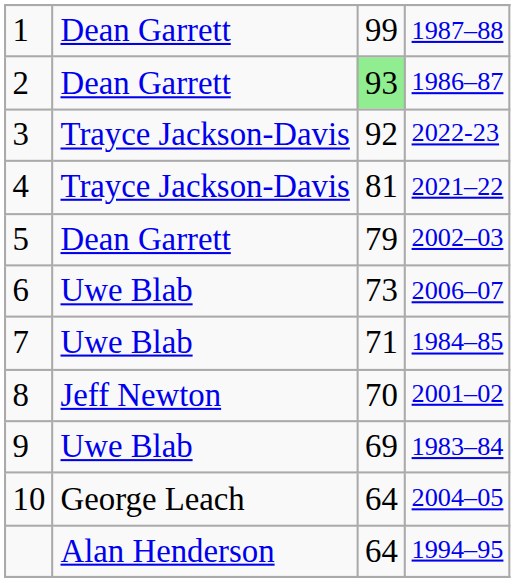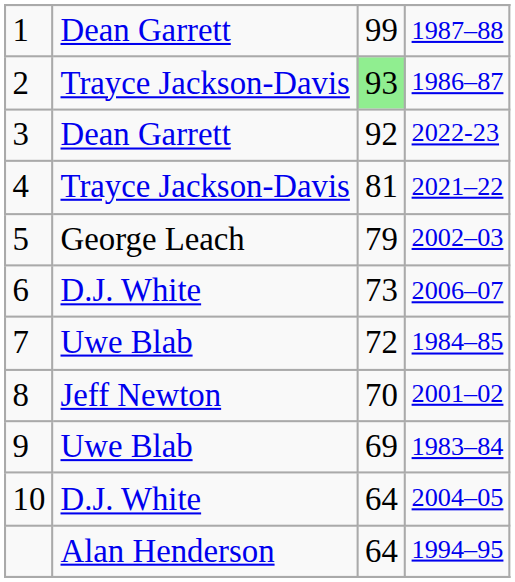 <table class="wikitable">
 <tr>
 </tr>
 <tr>
 <td>1</td>
 <td><a href='#'>Dean Garrett</a></td>
 <td>99</td>
 <td style="font-size:80%;"><a href='#'>1987–88</a></td>
 </tr>
 <tr>
 <td>2</td>
-<td><a href='#'>Dean Garrett</a></td>
+<td><a href='#'>Trayce Jackson-Davis</a></td>
 <td style="background: lightgreen;">93</td>
 <td style="font-size:80%;"><a href='#'>1986–87</a></td>
 </tr>
 <tr>
 <td>3</td>
-<td><a href='#'>Trayce Jackson-Davis</a></td>
+<td><a href='#'>Dean Garrett</a></td>
 <td>92</td>
 <td style="font-size:80%;"><a href='#'>2022-23</a></td>
 </tr>
 <tr>
 <td>4</td>
 <td><a href='#'>Trayce Jackson-Davis</a></td>
 <td>81</td>
 <td style="font-size:80%;"><a href='#'>2021–22</a></td>
 </tr>
 <tr>
 <td>5</td>
-<td><a href='#'>Dean Garrett</a></td>
+<td>George Leach</td>
 <td>79</td>
 <td style="font-size:80%;"><a href='#'>2002–03</a></td>
 </tr>
 <tr>
 <td>6</td>
-<td><a href='#'>Uwe Blab</a></td>
+<td><a href='#'>D.J. White</a></td>
 <td>73</td>
 <td style="font-size:80%;"><a href='#'>2006–07</a></td>
 </tr>
 <tr>
 <td>7</td>
 <td><a href='#'>Uwe Blab</a></td>
-<td>71</td>
+<td>72</td>
 <td style="font-size:80%;"><a href='#'>1984–85</a></td>
 </tr>
 <tr>
 <td>8</td>
 <td><a href='#'>Jeff Newton</a></td>
 <td>70</td>
 <td style="font-size:80%;"><a href='#'>2001–02</a></td>
 </tr>
 <tr>
 <td>9</td>
 <td><a href='#'>Uwe Blab</a></td>
 <td>69</td>
 <td style="font-size:80%;"><a href='#'>1983–84</a></td>
 </tr>
 <tr>
 <td>10</td>
-<td>George Leach</td>
+<td><a href='#'>D.J. White</a></td>
 <td>64</td>
 <td style="font-size:80%;"><a href='#'>2004–05</a></td>
 </tr>
 <tr>
 <td></td>
 <td><a href='#'>Alan Henderson</a></td>
 <td>64</td>
 <td style="font-size:80%;"><a href='#'>1994–95</a></td>
 </tr>
 <tr>
 </tr>
 </table>
